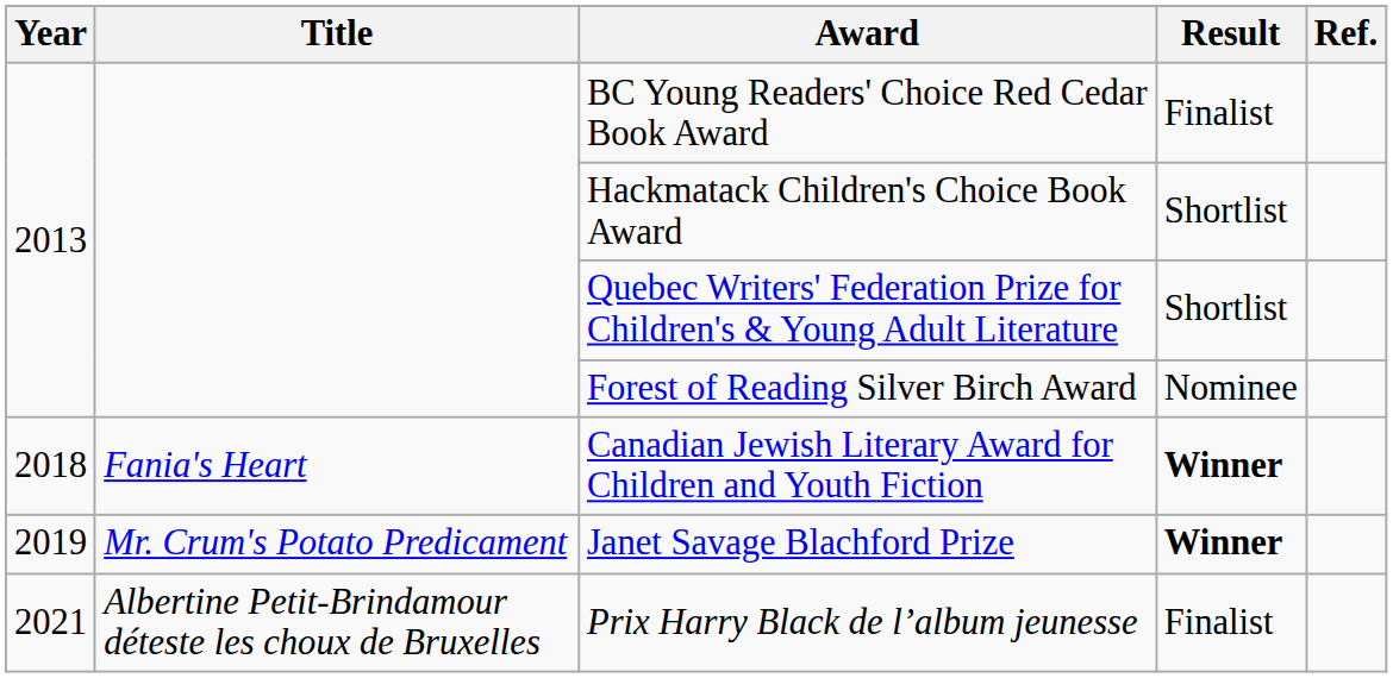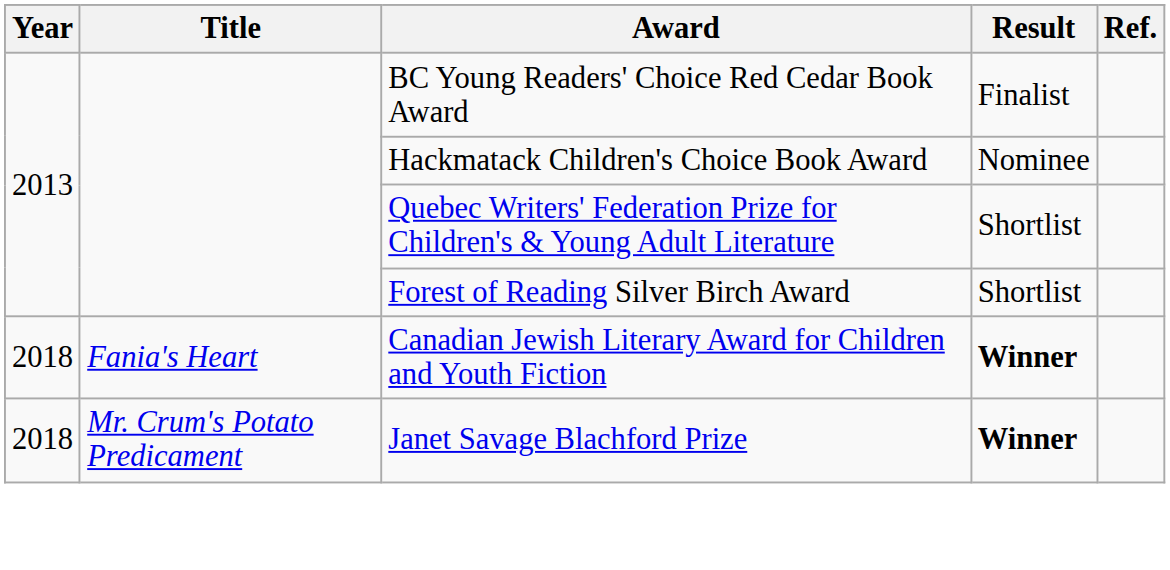 <table class="wikitable sortable mw-collapsible">
 <tr>
 <th>Year</th>
 <th>Title</th>
 <th>Award</th>
 <th>Result</th>
 <th>Ref.</th>
 </tr>
 <tr>
 <td rowspan="4">2013</td>
 <td rowspan="4"></td>
 <td>BC Young Readers' Choice Red Cedar Book Award</td>
 <td>Finalist</td>
 <td></td>
 </tr>
 <tr>
 <td>Hackmatack Children's Choice Book Award</td>
-<td>Shortlist</td>
+<td>Nominee</td>
 <td></td>
 </tr>
 <tr>
 <td><a href='#'>Quebec Writers' Federation Prize for Children's & Young Adult Literature</a></td>
 <td>Shortlist</td>
 <td></td>
 </tr>
 <tr>
 <td><a href='#'>Forest of Reading</a> Silver Birch Award</td>
-<td>Nominee</td>
+<td>Shortlist</td>
 <td></td>
 </tr>
 <tr>
 <td>2018</td>
 <td><em><a href='#'>Fania's Heart</a></em></td>
 <td><a href='#'>Canadian Jewish Literary Award for Children and Youth Fiction</a></td>
 <td><strong>Winner</strong></td>
 <td></td>
 </tr>
 <tr>
-<td>2019</td>
+<td>2018</td>
 <td><em><a href='#'>Mr. Crum's Potato Predicament</a></em></td>
 <td><a href='#'>Janet Savage Blachford Prize</a></td>
 <td><strong>Winner</strong></td>
 <td></td>
 </tr>
-<tr>
-<td>2021</td>
-<td><em>Albertine Petit-Brindamour déteste les choux de Bruxelles</em></td>
-<td><em>Prix Harry Black de l’album jeunesse</em></td>
-<td>Finalist</td>
-<td></td>
-</tr>
 </table>
